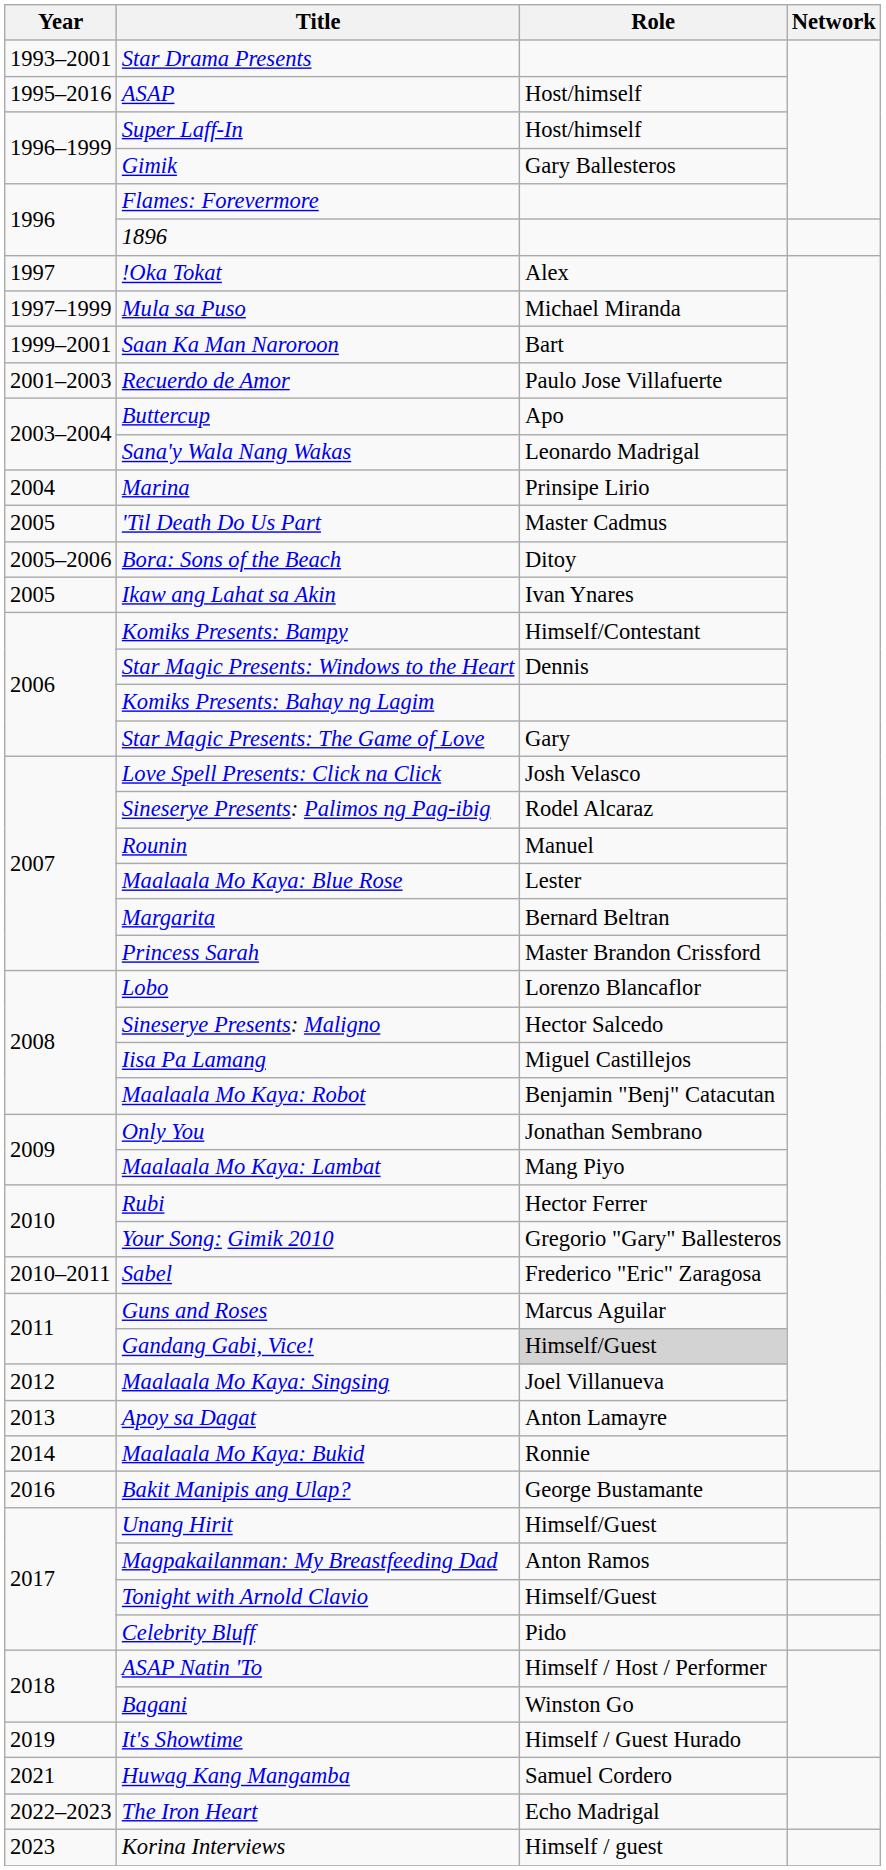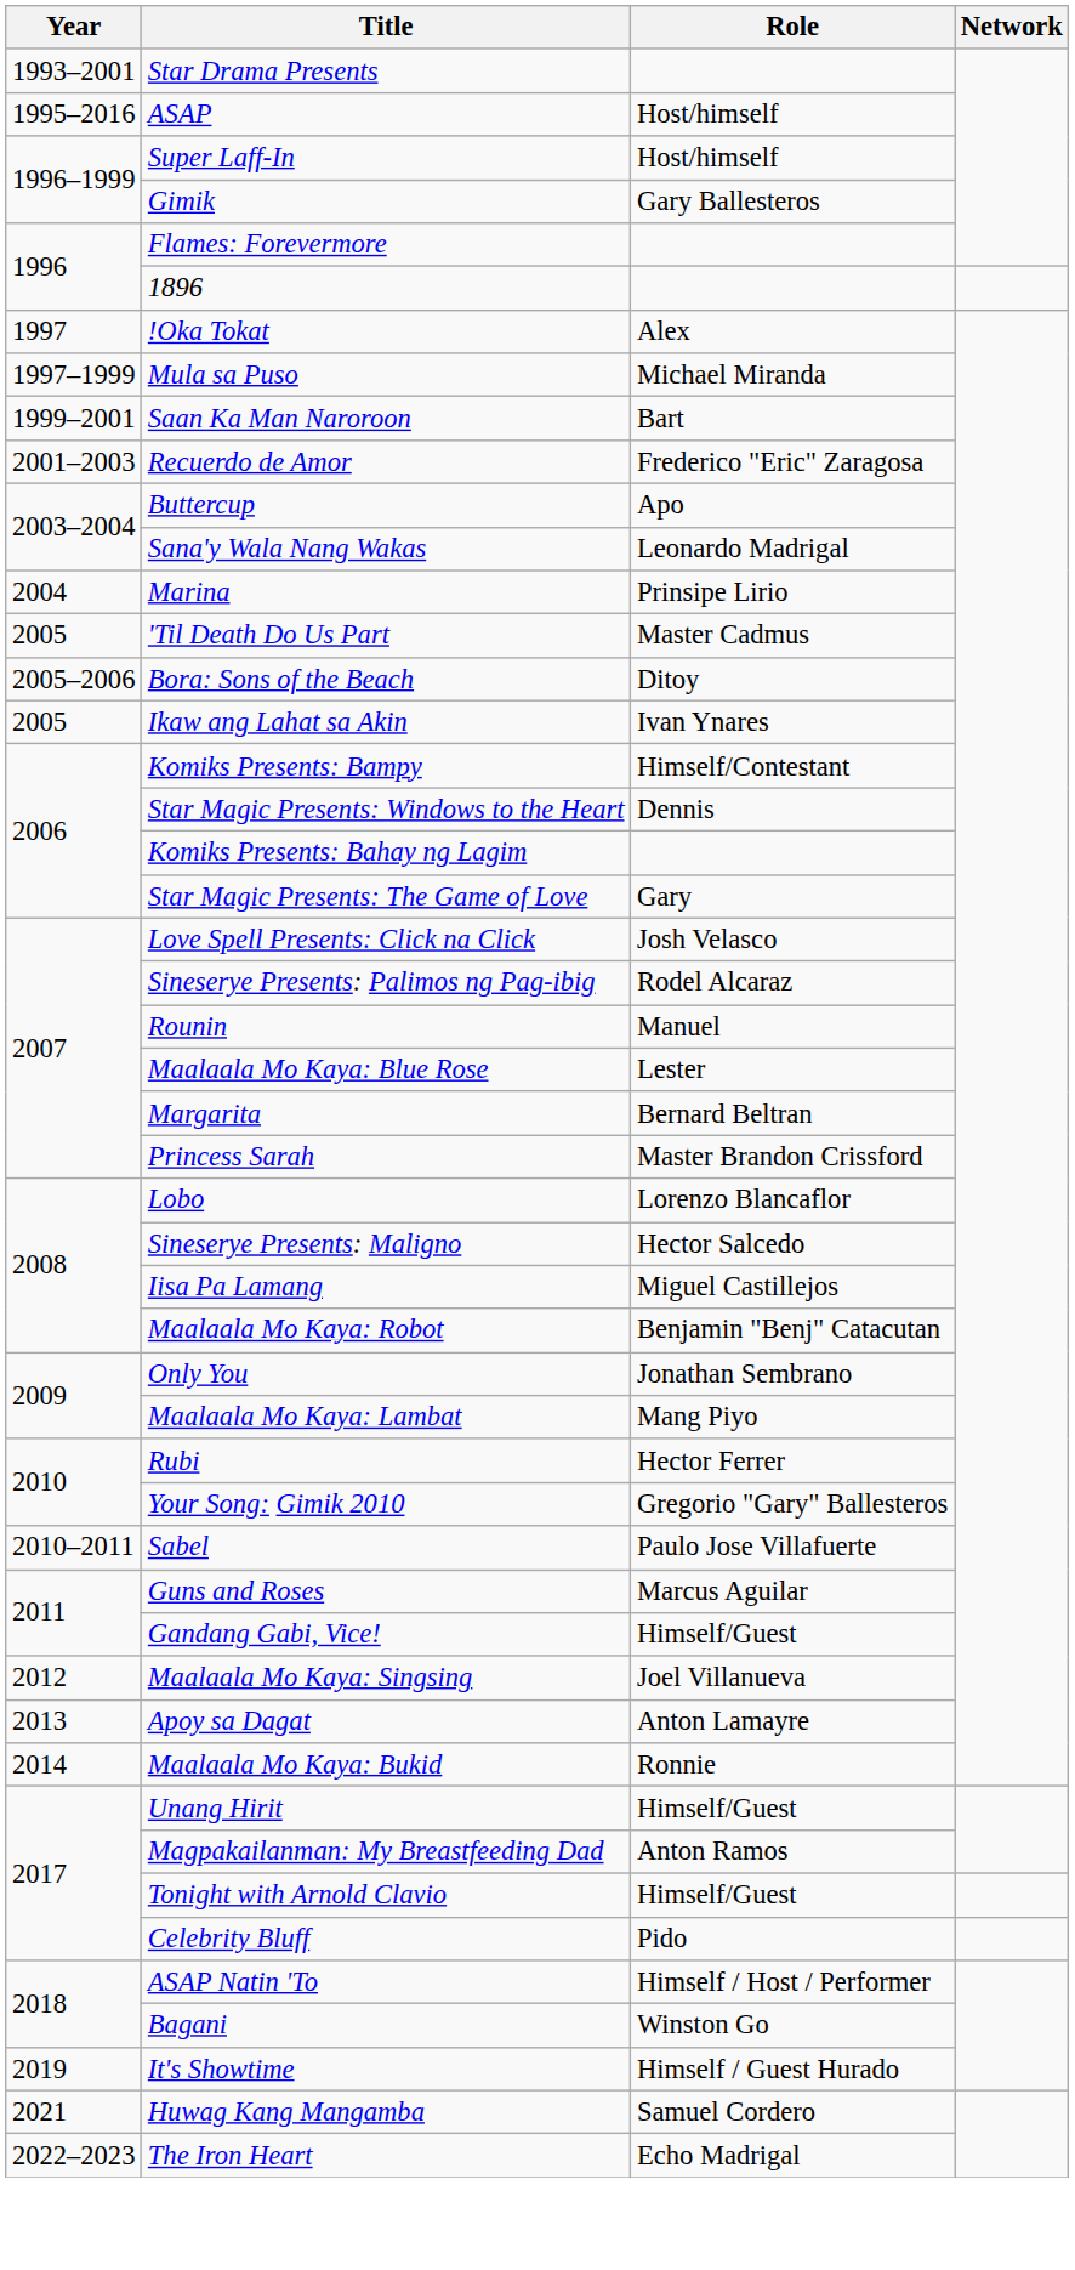 <table class="wikitable sortable">
 <tr>
 <th>Year</th>
 <th>Title</th>
 <th>Role</th>
 <th>Network</th>
 </tr>
 <tr>
 <td>1993–2001</td>
 <td><em><a href='#'>Star Drama Presents</a></em></td>
 <td></td>
 <td rowspan="5"></td>
 </tr>
 <tr>
 <td>1995–2016</td>
 <td><em><a href='#'>ASAP</a></em></td>
 <td>Host/himself</td>
 </tr>
 <tr>
 <td rowspan="2">1996–1999</td>
 <td><em><a href='#'>Super Laff-In</a></em></td>
 <td>Host/himself</td>
 </tr>
 <tr>
 <td><em><a href='#'>Gimik</a></em></td>
 <td>Gary Ballesteros</td>
 </tr>
 <tr>
 <td rowspan="2">1996</td>
 <td><a href='#'><em>Flames: Forevermore</em></a></td>
 <td></td>
 </tr>
 <tr>
 <td><em>1896</em></td>
 <td></td>
 <td></td>
 </tr>
 <tr>
 <td>1997</td>
 <td><em><a href='#'>!Oka Tokat</a></em></td>
 <td>Alex</td>
 <td rowspan="34"></td>
 </tr>
 <tr>
 <td>1997–1999</td>
 <td><em><a href='#'>Mula sa Puso</a></em></td>
 <td>Michael Miranda</td>
 </tr>
 <tr>
 <td>1999–2001</td>
 <td><em><a href='#'>Saan Ka Man Naroroon</a></em></td>
 <td>Bart</td>
 </tr>
 <tr>
 <td>2001–2003</td>
 <td><em><a href='#'>Recuerdo de Amor</a></em></td>
-<td>Paulo Jose Villafuerte</td>
+<td>Frederico "Eric" Zaragosa</td>
 </tr>
 <tr>
 <td rowspan="2">2003–2004</td>
 <td><em><a href='#'>Buttercup</a></em></td>
 <td>Apo</td>
 </tr>
 <tr>
 <td><em><a href='#'>Sana'y Wala Nang Wakas</a></em></td>
 <td>Leonardo Madrigal</td>
 </tr>
 <tr>
 <td>2004</td>
 <td><em><a href='#'>Marina</a></em></td>
 <td>Prinsipe Lirio</td>
 </tr>
 <tr>
 <td>2005</td>
 <td><em><a href='#'>'Til Death Do Us Part</a></em></td>
 <td>Master Cadmus</td>
 </tr>
 <tr>
 <td>2005–2006</td>
 <td><em><a href='#'>Bora: Sons of the Beach</a></em></td>
 <td>Ditoy</td>
 </tr>
 <tr>
 <td>2005</td>
 <td><em><a href='#'>Ikaw ang Lahat sa Akin</a></em></td>
 <td>Ivan Ynares</td>
 </tr>
 <tr>
 <td rowspan="4">2006</td>
 <td><em><a href='#'>Komiks Presents: Bampy</a></em></td>
 <td>Himself/Contestant</td>
 </tr>
 <tr>
 <td><em><a href='#'>Star Magic Presents: Windows to the Heart</a></em></td>
 <td>Dennis</td>
 </tr>
 <tr>
 <td><em><a href='#'>Komiks Presents: Bahay ng Lagim</a></em></td>
 <td></td>
 </tr>
 <tr>
 <td><em><a href='#'>Star Magic Presents: The Game of Love</a></em></td>
 <td>Gary</td>
 </tr>
 <tr>
 <td rowspan="6">2007</td>
 <td><em><a href='#'>Love Spell Presents: Click na Click</a></em></td>
 <td>Josh Velasco</td>
 </tr>
 <tr>
 <td><em><a href='#'>Sineserye Presents</a>: <a href='#'>Palimos ng Pag-ibig</a></em></td>
 <td>Rodel Alcaraz</td>
 </tr>
 <tr>
 <td><em><a href='#'>Rounin</a></em></td>
 <td>Manuel</td>
 </tr>
 <tr>
 <td><em><a href='#'>Maalaala Mo Kaya: Blue Rose</a></em></td>
 <td>Lester</td>
 </tr>
 <tr>
 <td><em><a href='#'>Margarita</a></em></td>
 <td>Bernard Beltran</td>
 </tr>
 <tr>
 <td><em><a href='#'>Princess Sarah</a></em></td>
 <td>Master Brandon Crissford</td>
 </tr>
 <tr>
 <td rowspan="4">2008</td>
 <td><em><a href='#'>Lobo</a></em></td>
 <td>Lorenzo Blancaflor</td>
 </tr>
 <tr>
 <td><em><a href='#'>Sineserye Presents</a>: <a href='#'>Maligno</a></em></td>
 <td>Hector Salcedo</td>
 </tr>
 <tr>
 <td><em><a href='#'>Iisa Pa Lamang</a></em></td>
 <td>Miguel Castillejos</td>
 </tr>
 <tr>
 <td><em><a href='#'>Maalaala Mo Kaya: Robot</a></em></td>
 <td>Benjamin "Benj" Catacutan</td>
 </tr>
 <tr>
 <td rowspan="2">2009</td>
 <td><em><a href='#'>Only You</a></em></td>
 <td>Jonathan Sembrano</td>
 </tr>
 <tr>
 <td><em><a href='#'>Maalaala Mo Kaya: Lambat</a></em></td>
 <td>Mang Piyo</td>
 </tr>
 <tr>
 <td rowspan="2">2010</td>
 <td><em><a href='#'>Rubi</a></em></td>
 <td>Hector Ferrer</td>
 </tr>
 <tr>
 <td><em><a href='#'>Your Song:</a> <a href='#'>Gimik 2010</a></em></td>
 <td>Gregorio "Gary" Ballesteros</td>
 </tr>
 <tr>
 <td>2010–2011</td>
 <td><em><a href='#'>Sabel</a></em></td>
-<td>Frederico "Eric" Zaragosa</td>
+<td>Paulo Jose Villafuerte</td>
 </tr>
 <tr>
 <td rowspan="2">2011</td>
 <td><em><a href='#'>Guns and Roses</a></em></td>
 <td>Marcus Aguilar</td>
 </tr>
 <tr>
 <td><em><a href='#'>Gandang Gabi, Vice!</a></em></td>
-<td style="background: lightgrey;">Himself/Guest</td>
+<td>Himself/Guest</td>
 </tr>
 <tr>
 <td>2012</td>
 <td><em><a href='#'>Maalaala Mo Kaya: Singsing</a></em></td>
 <td>Joel Villanueva</td>
 </tr>
 <tr>
 <td>2013</td>
 <td><em><a href='#'>Apoy sa Dagat</a></em></td>
 <td>Anton Lamayre</td>
 </tr>
 <tr>
 <td>2014</td>
 <td><em><a href='#'>Maalaala Mo Kaya: Bukid</a></em></td>
 <td>Ronnie</td>
-</tr>
-<tr>
-<td>2016</td>
-<td><em><a href='#'>Bakit Manipis ang Ulap?</a></em></td>
-<td>George Bustamante</td>
-<td></td>
 </tr>
 <tr>
 <td rowspan="4">2017</td>
 <td><em><a href='#'>Unang Hirit</a></em></td>
 <td>Himself/Guest</td>
 <td rowspan="2"></td>
 </tr>
 <tr>
 <td><em><a href='#'>Magpakailanman: My Breastfeeding Dad</a></em></td>
 <td>Anton Ramos</td>
 </tr>
 <tr>
 <td><em><a href='#'>Tonight with Arnold Clavio</a></em></td>
 <td>Himself/Guest</td>
 <td></td>
 </tr>
 <tr>
 <td><em><a href='#'>Celebrity Bluff</a></em></td>
 <td>Pido</td>
 <td></td>
 </tr>
 <tr>
 <td rowspan="2">2018</td>
 <td><em><a href='#'>ASAP Natin 'To</a></em></td>
 <td>Himself / Host / Performer</td>
 <td rowspan="3"></td>
 </tr>
 <tr>
 <td><em><a href='#'>Bagani</a></em></td>
 <td>Winston Go</td>
 </tr>
 <tr>
 <td>2019</td>
 <td><em><a href='#'>It's Showtime</a></em></td>
 <td>Himself / Guest Hurado</td>
 </tr>
 <tr>
 <td>2021</td>
 <td><em><a href='#'>Huwag Kang Mangamba</a></em></td>
 <td>Samuel Cordero</td>
 <td rowspan="2"></td>
 </tr>
 <tr>
 <td>2022–2023</td>
 <td><em><a href='#'>The Iron Heart</a></em></td>
 <td>Echo Madrigal</td>
 </tr>
-<tr>
-<td>2023</td>
-<td><em>Korina Interviews</em></td>
-<td>Himself / guest</td>
-<td></td>
-</tr>
 </table>
